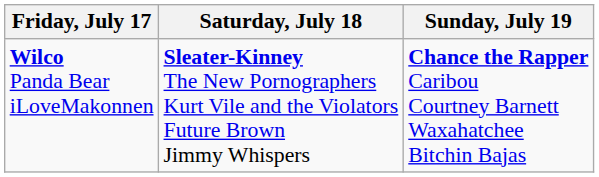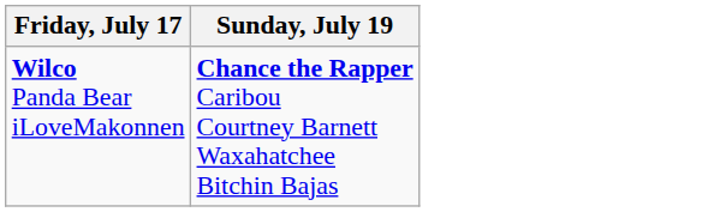 <table class="wikitable">
 <tr>
 <th>Friday, July 17</th>
-<th>Saturday, July 18</th>
 <th>Sunday, July 19</th>
 </tr>
 <tr valign="top">
 <td><strong><a href='#'>Wilco</a></strong><br><a href='#'>Panda Bear</a><br><a href='#'>iLoveMakonnen</a></td>
-<td><strong><a href='#'>Sleater-Kinney</a></strong><br><a href='#'>The New Pornographers</a><br><a href='#'>Kurt Vile and the Violators</a><br><a href='#'>Future Brown</a><br>Jimmy Whispers</td>
 <td><strong><a href='#'>Chance the Rapper</a></strong><br><a href='#'>Caribou</a><br><a href='#'>Courtney Barnett</a><br><a href='#'>Waxahatchee</a><br><a href='#'>Bitchin Bajas</a></td>
 </tr>
 </table>
